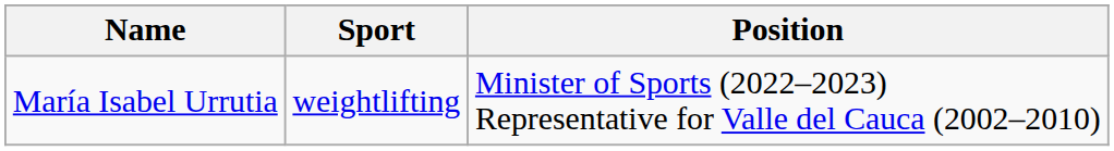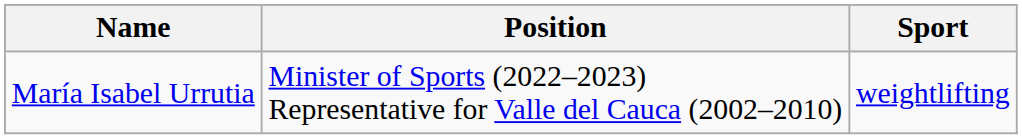 <table class="wikitable sortable">
 <tr>
 <th>Name</th>
+<th>Position</th>
 <th>Sport</th>
-<th>Position</th>
 </tr>
 <tr>
 <td data-sort-value="Urrutia, María Isabel"><a href='#'>María Isabel Urrutia</a></td>
+<td><a href='#'>Minister of Sports</a> (2022–2023) <br> Representative for <a href='#'>Valle del Cauca</a> (2002–2010)</td>
 <td><a href='#'>weightlifting</a></td>
-<td><a href='#'>Minister of Sports</a> (2022–2023) <br> Representative for <a href='#'>Valle del Cauca</a> (2002–2010)</td>
 </tr>
 </table>
